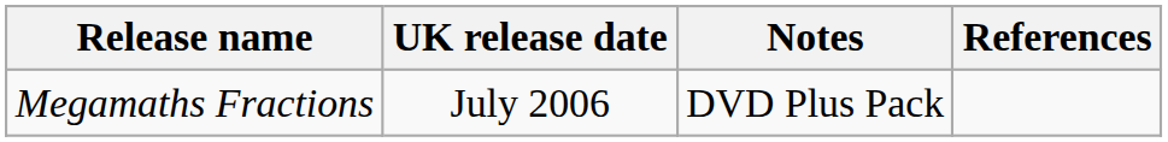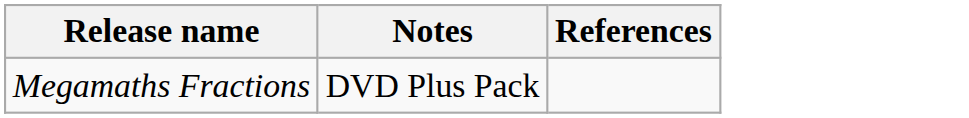 <table class="wikitable">
 <tr>
 <th>Release name</th>
-<th>UK release date</th>
 <th>Notes</th>
 <th>References</th>
 </tr>
 <tr>
 <td align="center"><em>Megamaths Fractions</em></td>
-<td align="center">July 2006</td>
 <td align="center">DVD Plus Pack</td>
 <td align="center"></td>
 </tr>
 </table>
